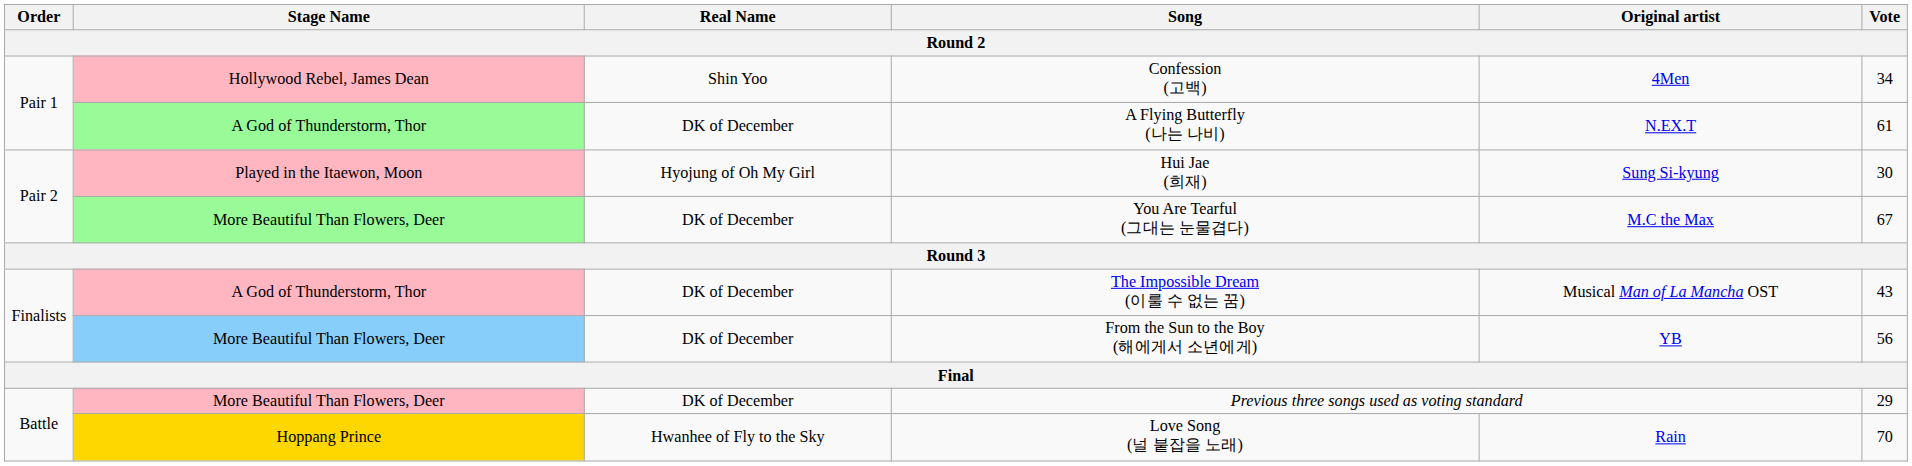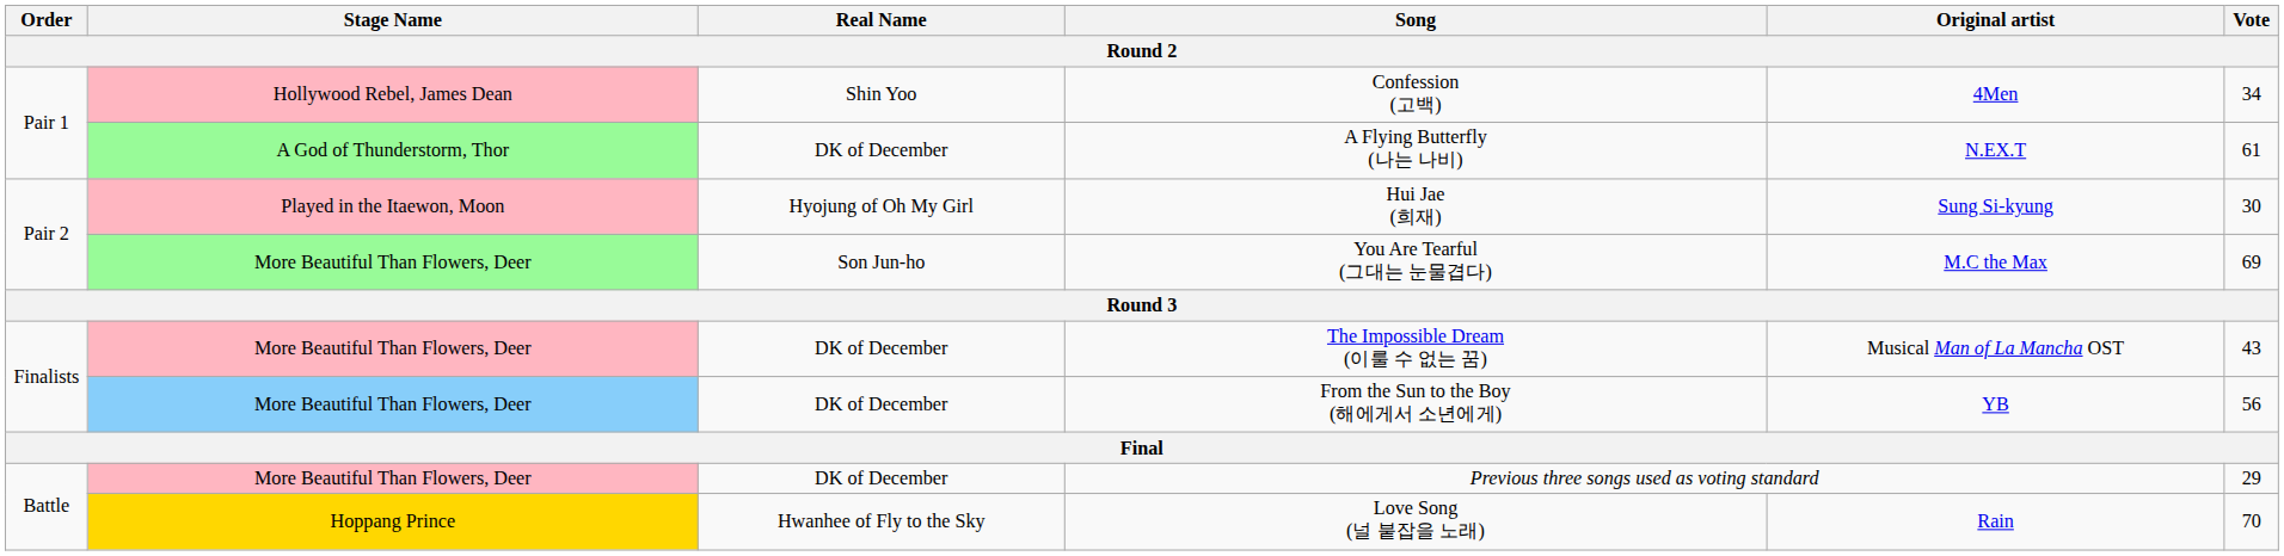 <table class="wikitable" style="text-align:center; width:95%;">
 <tr>
 <th style="width:1%;">Order</th>
 <th style="width:20%;">Stage Name</th>
 <th style="width:12%;">Real Name</th>
 <th style="width:23%;">Song</th>
 <th style="width:15%;">Original artist</th>
 <th style="width:1%;">Vote</th>
 </tr>
 <tr>
 <th colspan=6>Round 2</th>
 </tr>
 <tr>
 <td rowspan=2>Pair 1</td>
 <td bgcolor="lightpink">Hollywood Rebel, James Dean</td>
 <td>Shin Yoo</td>
 <td>Confession<br>(고백)</td>
 <td><a href='#'>4Men</a></td>
 <td>34</td>
 </tr>
 <tr>
 <td bgcolor="palegreen">A God of Thunderstorm, Thor</td>
 <td>DK of December</td>
 <td>A Flying Butterfly<br>(나는 나비)</td>
 <td><a href='#'>N.EX.T</a></td>
 <td>61</td>
 </tr>
 <tr>
 <td rowspan=2>Pair 2</td>
 <td bgcolor="lightpink">Played in the Itaewon, Moon</td>
 <td>Hyojung of Oh My Girl</td>
 <td>Hui Jae<br>(희재)</td>
 <td><a href='#'>Sung Si-kyung</a></td>
 <td>30</td>
 </tr>
 <tr>
 <td bgcolor="palegreen">More Beautiful Than Flowers, Deer</td>
-<td>DK of December</td>
+<td>Son Jun-ho</td>
 <td>You Are Tearful<br>(그대는 눈물겹다)</td>
 <td><a href='#'>M.C the Max</a></td>
-<td>67</td>
+<td>69</td>
 </tr>
 <tr>
 <th colspan=6>Round 3</th>
 </tr>
 <tr>
 <td rowspan=2>Finalists</td>
-<td bgcolor="lightpink">A God of Thunderstorm, Thor</td>
+<td bgcolor="lightpink">More Beautiful Than Flowers, Deer</td>
 <td>DK of December</td>
 <td><a href='#'>The Impossible Dream</a> <br>(이룰 수 없는 꿈)</td>
 <td>Musical <em><a href='#'>Man of La Mancha</a></em> OST</td>
 <td>43</td>
 </tr>
 <tr>
 <td bgcolor="lightskyblue">More Beautiful Than Flowers, Deer</td>
 <td>DK of December</td>
 <td>From the Sun to the Boy<br>(해에게서 소년에게)</td>
 <td><a href='#'>YB</a></td>
 <td>56</td>
 </tr>
 <tr>
 <th colspan=6>Final</th>
 </tr>
 <tr>
 <td rowspan=2>Battle</td>
 <td bgcolor="lightpink">More Beautiful Than Flowers, Deer</td>
 <td>DK of December</td>
 <td colspan=2><em>Previous three songs used as voting standard</em></td>
 <td>29</td>
 </tr>
 <tr>
 <td bgcolor="gold">Hoppang Prince</td>
 <td>Hwanhee of Fly to the Sky</td>
 <td>Love Song<br>(널 붙잡을 노래)</td>
 <td><a href='#'>Rain</a></td>
 <td>70</td>
 </tr>
 </table>
